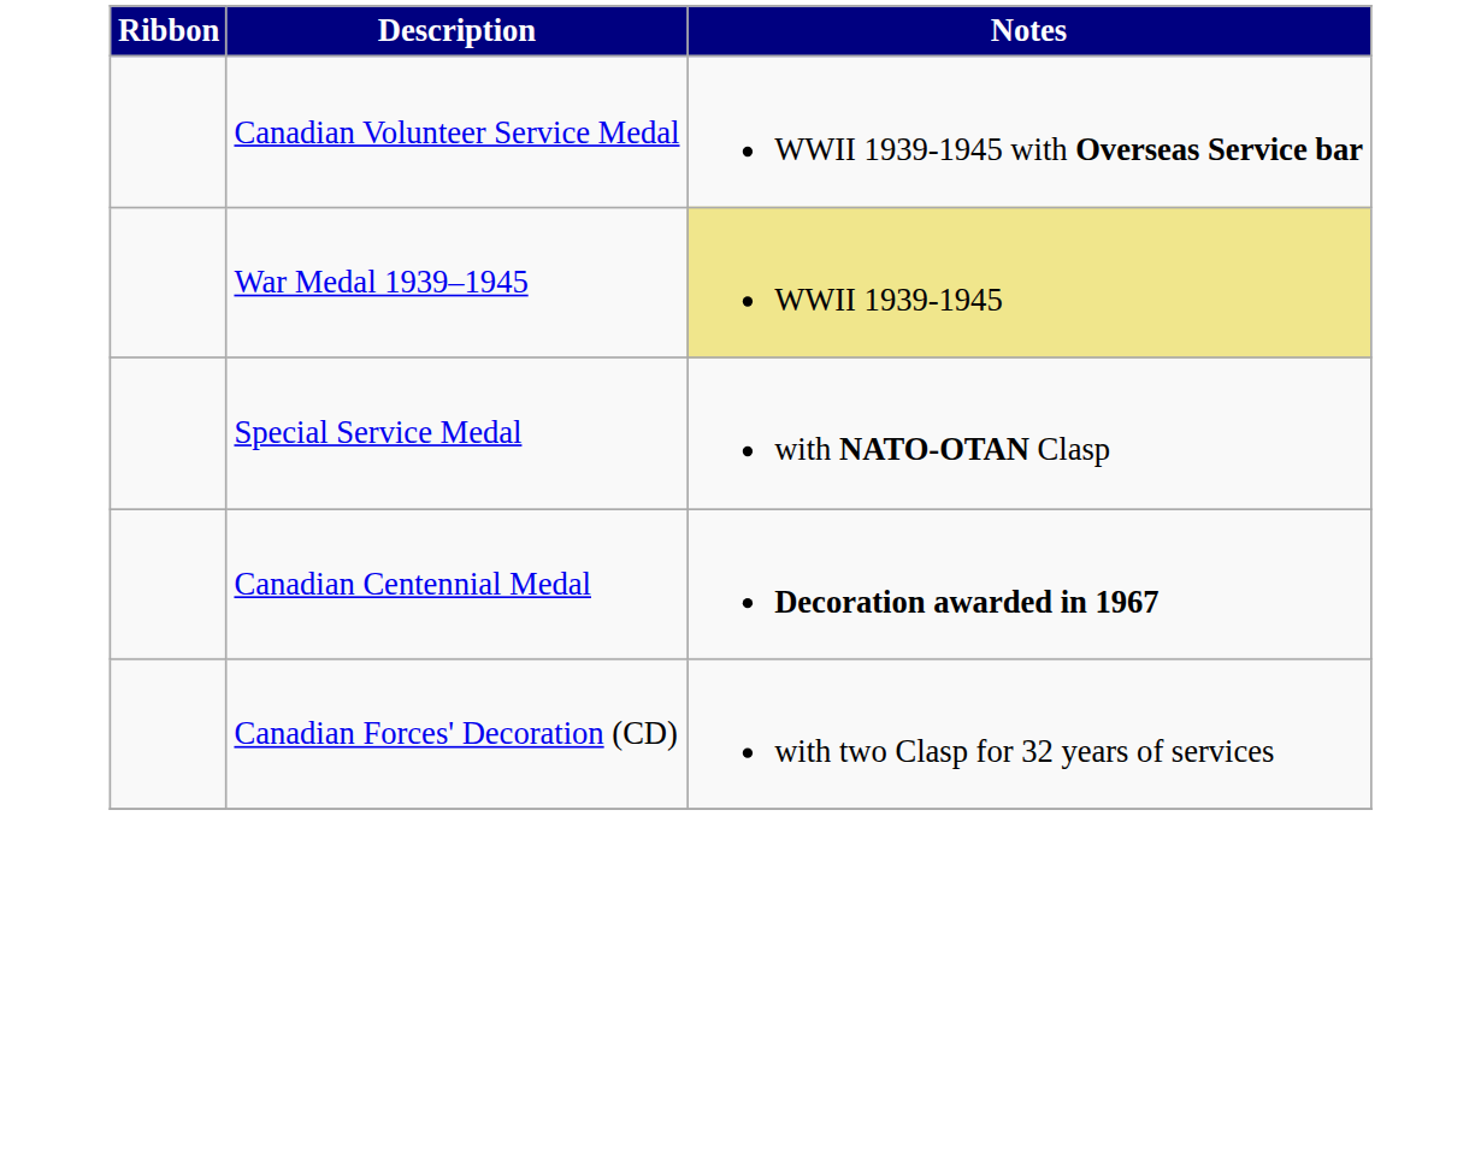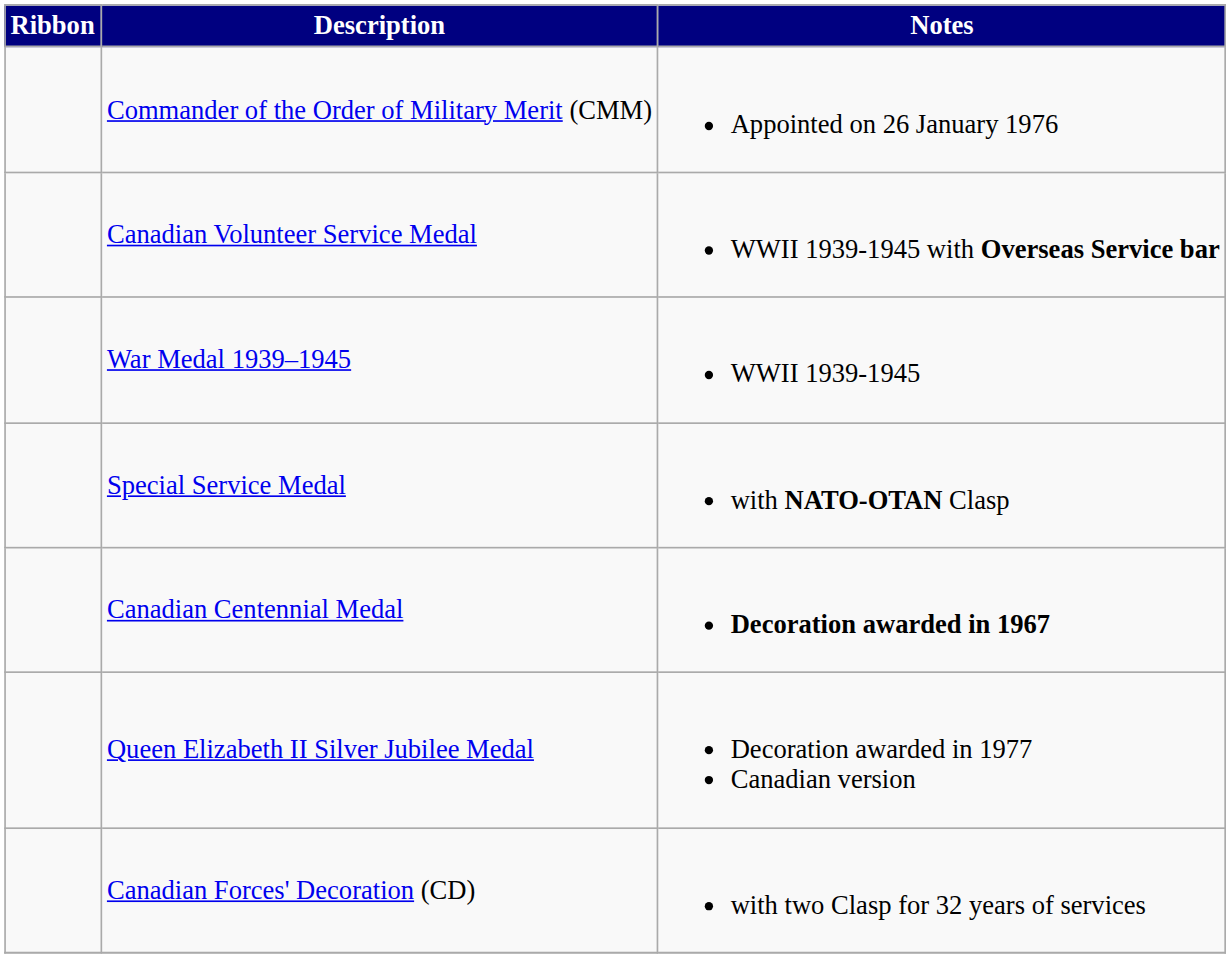 <table class="wikitable" style="margin:1em auto">
 <tr style="background:Navy;color:White" align="center">
 <td><strong>Ribbon</strong></td>
 <td><strong>Description</strong></td>
 <td><strong>Notes</strong></td>
+</tr>
+<tr>
+<td></td>
+<td><a href='#'>Commander of the Order of Military Merit</a> (CMM)</td>
+<td><br><ul><li>Appointed on 26 January 1976</li></ul></td>
 </tr>
 <tr>
 <td></td>
 <td><a href='#'>Canadian Volunteer Service Medal</a></td>
 <td><br><ul><li>WWII 1939-1945 with <strong>Overseas Service bar</strong></li></ul></td>
 </tr>
 <tr>
 <td></td>
 <td><a href='#'>War Medal 1939–1945</a></td>
-<td style="background: khaki;"><br><ul><li>WWII 1939-1945</li></ul></td>
+<td><br><ul><li>WWII 1939-1945</li></ul></td>
 </tr>
 <tr>
 <td></td>
 <td><a href='#'>Special Service Medal</a></td>
 <td><br><ul><li>with <strong>NATO-OTAN</strong> Clasp</li></ul></td>
 </tr>
 <tr>
 <td></td>
 <td><a href='#'>Canadian Centennial Medal</a></td>
 <td><strong><br><ul><li>Decoration awarded in 1967</li></ul></strong></td>
 </tr>
 <tr>
 <td></td>
+<td><a href='#'>Queen Elizabeth II Silver Jubilee Medal</a></td>
+<td><br><ul><li>Decoration awarded in 1977</li><li>Canadian version</li></ul></td>
+</tr>
+<tr>
+<td></td>
 <td><a href='#'>Canadian Forces' Decoration</a> (CD)</td>
 <td><br><ul><li>with two Clasp for 32 years of services</li></ul></td>
 </tr>
 <tr>
 </tr>
 </table>
